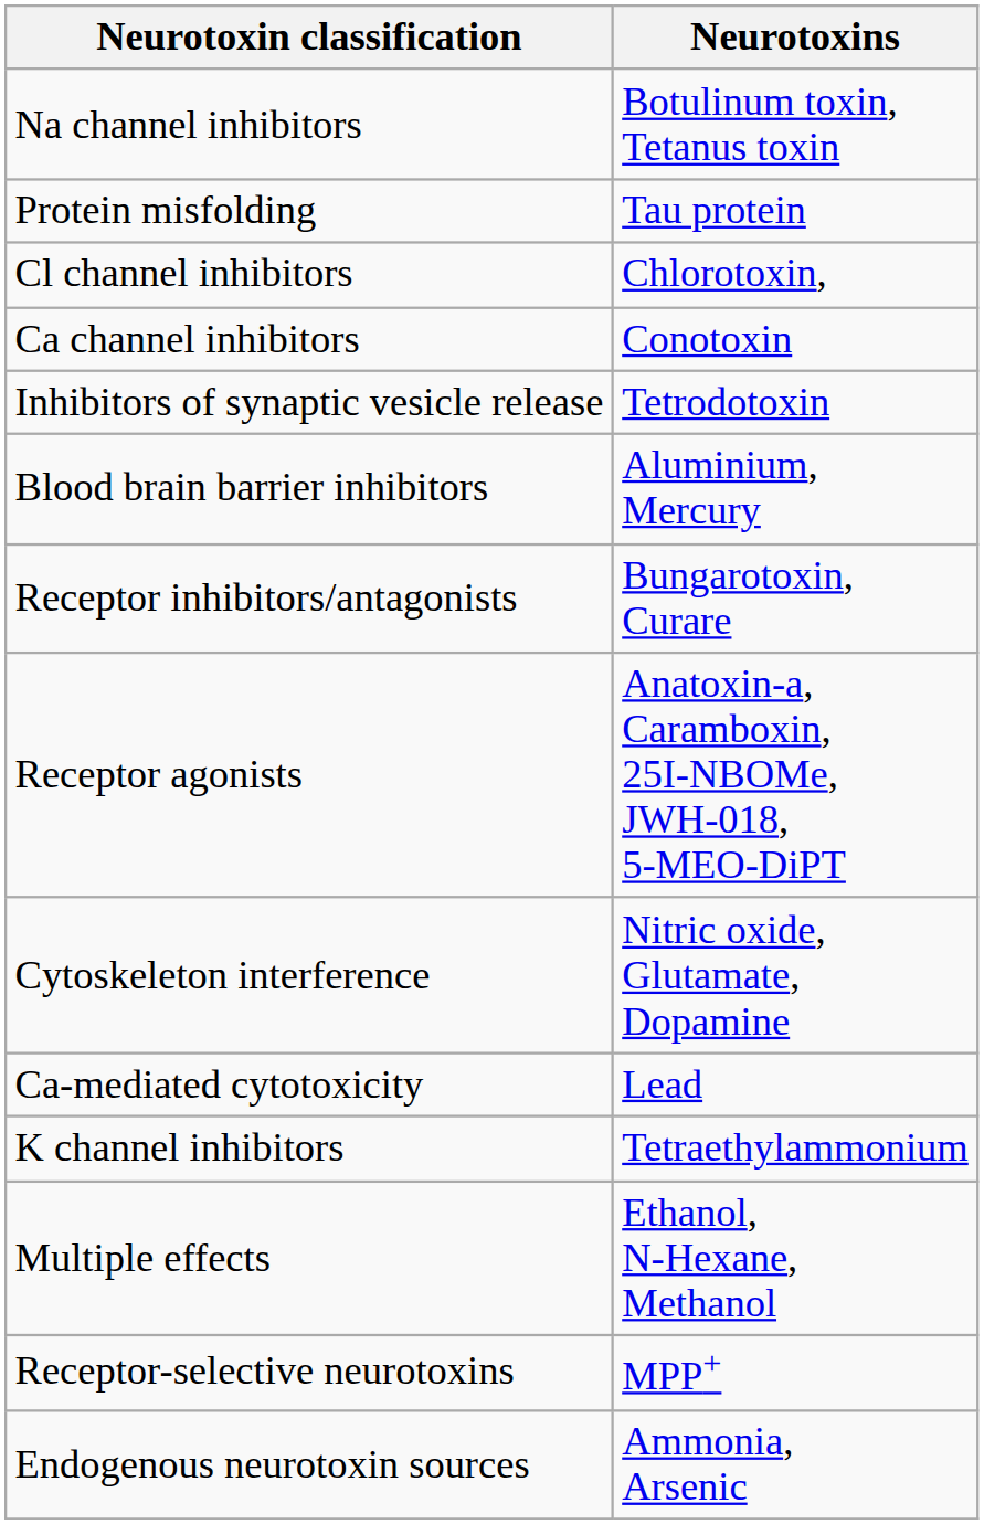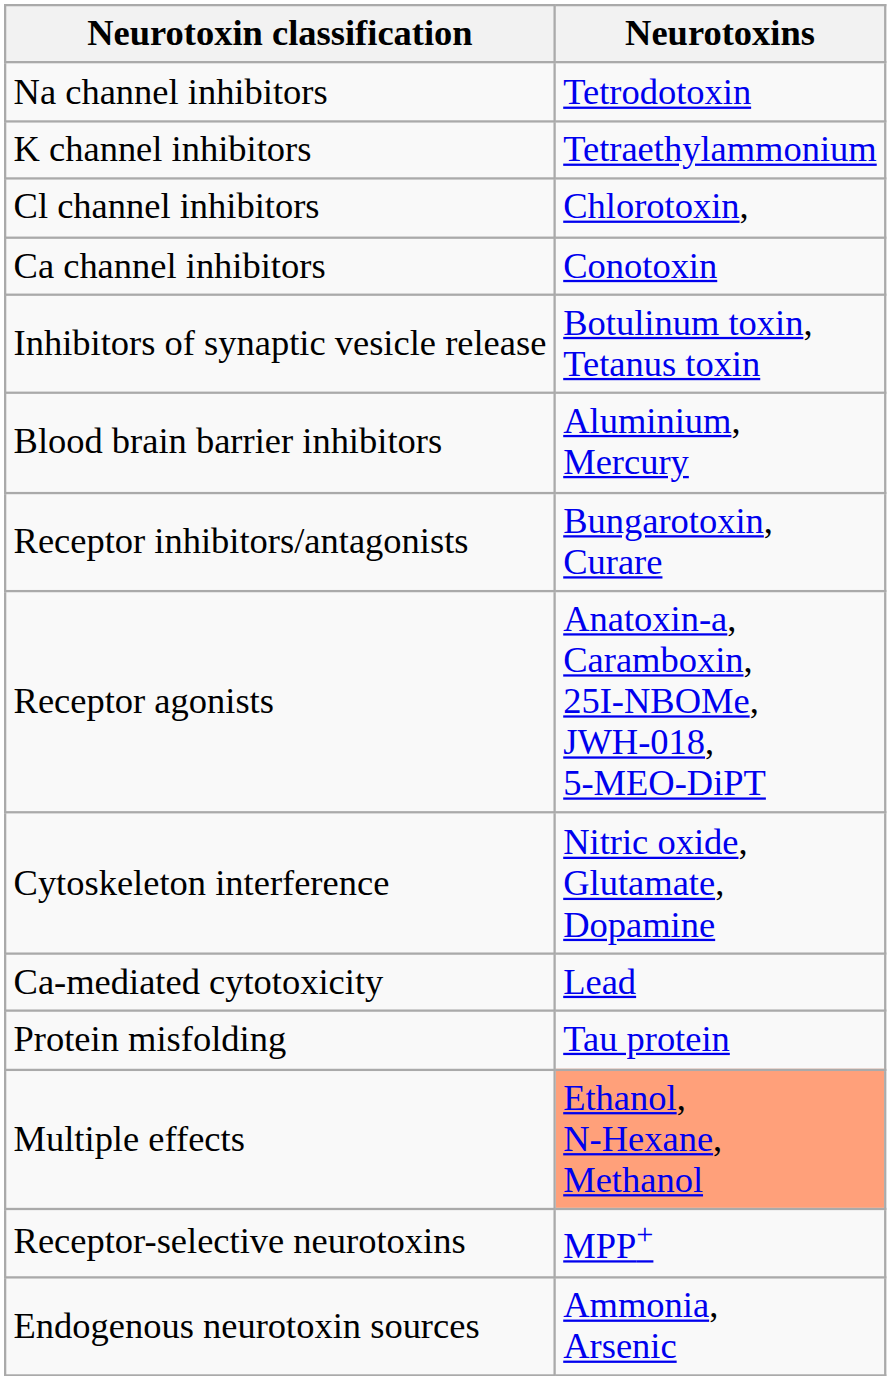 <table | class="wikitable">
 <tr>
 <th>Neurotoxin classification</th>
 <th>Neurotoxins</th>
 </tr>
 <tr>
 <td>Na channel inhibitors</td>
-<td><a href='#'>Botulinum toxin</a>,<br><a href='#'>Tetanus toxin</a></td>
+<td><a href='#'>Tetrodotoxin</a></td>
 </tr>
 <tr>
-<td>Protein misfolding</td>
-<td><a href='#'>Tau protein</a></td>
+<td>K channel inhibitors</td>
+<td><a href='#'>Tetraethylammonium</a></td>
 </tr>
 <tr>
 <td>Cl channel inhibitors</td>
 <td><a href='#'>Chlorotoxin</a>,</td>
 </tr>
 <tr>
 <td>Ca channel inhibitors</td>
 <td><a href='#'>Conotoxin</a></td>
 </tr>
 <tr>
 <td>Inhibitors of synaptic vesicle release</td>
-<td><a href='#'>Tetrodotoxin</a></td>
+<td><a href='#'>Botulinum toxin</a>,<br><a href='#'>Tetanus toxin</a></td>
 </tr>
 <tr>
 <td>Blood brain barrier inhibitors</td>
 <td><a href='#'>Aluminium</a>,<br><a href='#'>Mercury</a></td>
 </tr>
 <tr>
 <td>Receptor inhibitors/antagonists</td>
 <td><a href='#'>Bungarotoxin</a>,<br><a href='#'>Curare</a></td>
 </tr>
 <tr>
 <td>Receptor agonists</td>
 <td><a href='#'>Anatoxin-a</a>,<br><a href='#'>Caramboxin</a>,<br><a href='#'>25I-NBOMe</a>,<br><a href='#'>JWH-018</a>,<br><a href='#'>5-MEO-DiPT</a></td>
 </tr>
 <tr>
 <td>Cytoskeleton interference</td>
 <td><a href='#'>Nitric oxide</a>,<br><a href='#'>Glutamate</a>,<br><a href='#'>Dopamine</a></td>
 </tr>
 <tr>
 <td>Ca-mediated cytotoxicity</td>
 <td><a href='#'>Lead</a></td>
 </tr>
 <tr>
-<td>K channel inhibitors</td>
-<td><a href='#'>Tetraethylammonium</a></td>
+<td>Protein misfolding</td>
+<td><a href='#'>Tau protein</a></td>
 </tr>
 <tr>
 <td>Multiple effects</td>
-<td><a href='#'>Ethanol</a>,<br><a href='#'>N-Hexane</a>,<br><a href='#'>Methanol</a></td>
+<td style="background: lightsalmon;"><a href='#'>Ethanol</a>,<br><a href='#'>N-Hexane</a>,<br><a href='#'>Methanol</a></td>
 </tr>
 <tr>
 <td>Receptor-selective neurotoxins</td>
 <td><a href='#'>MPP<sup>+</sup></a></td>
 </tr>
 <tr>
 <td>Endogenous neurotoxin sources</td>
 <td><a href='#'>Ammonia</a>,<br><a href='#'>Arsenic</a></td>
 </tr>
 </table>
